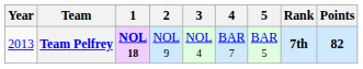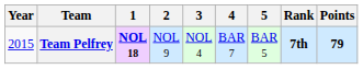 <table class="wikitable" style="text-align:center; font-size:90%">
 <tr>
 <th>Year</th>
 <th>Team</th>
 <th>1</th>
 <th>2</th>
 <th>3</th>
 <th>4</th>
 <th>5</th>
 <th>Rank</th>
 <th>Points</th>
 </tr>
 <tr>
-<td><a href='#'>2013</a></td>
+<td><a href='#'>2015</a></td>
 <th><a href='#'>Team Pelfrey</a></th>
 <td bgcolor=efcfff><strong><a href='#'>NOL</a><br><small>18</small></strong></td>
 <td style="background:#CFEAFF;"><a href='#'>NOL</a><br><small>9</small></td>
 <td style="background:#DFFFDF;"><a href='#'>NOL</a><br><small>4</small></td>
 <td style="background:#CFEAFF;"><a href='#'>BAR</a><br><small>7</small></td>
 <td style="background:#DFFFDF;"><a href='#'>BAR</a><br><small>5</small></td>
 <td style="background:#CFEAFF;"><strong>7th</strong></td>
-<td style="background:#CFEAFF;"><strong>82</strong></td>
+<td style="background:#CFEAFF;"><strong>79</strong></td>
 </tr>
 </table>
